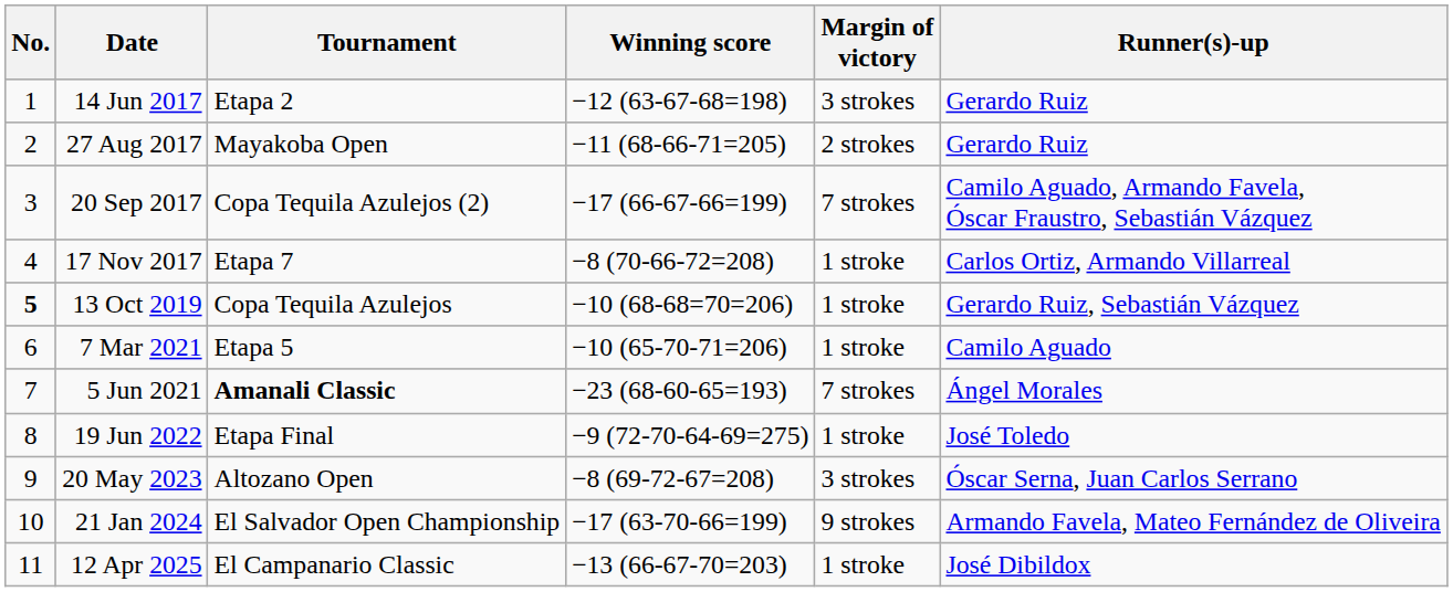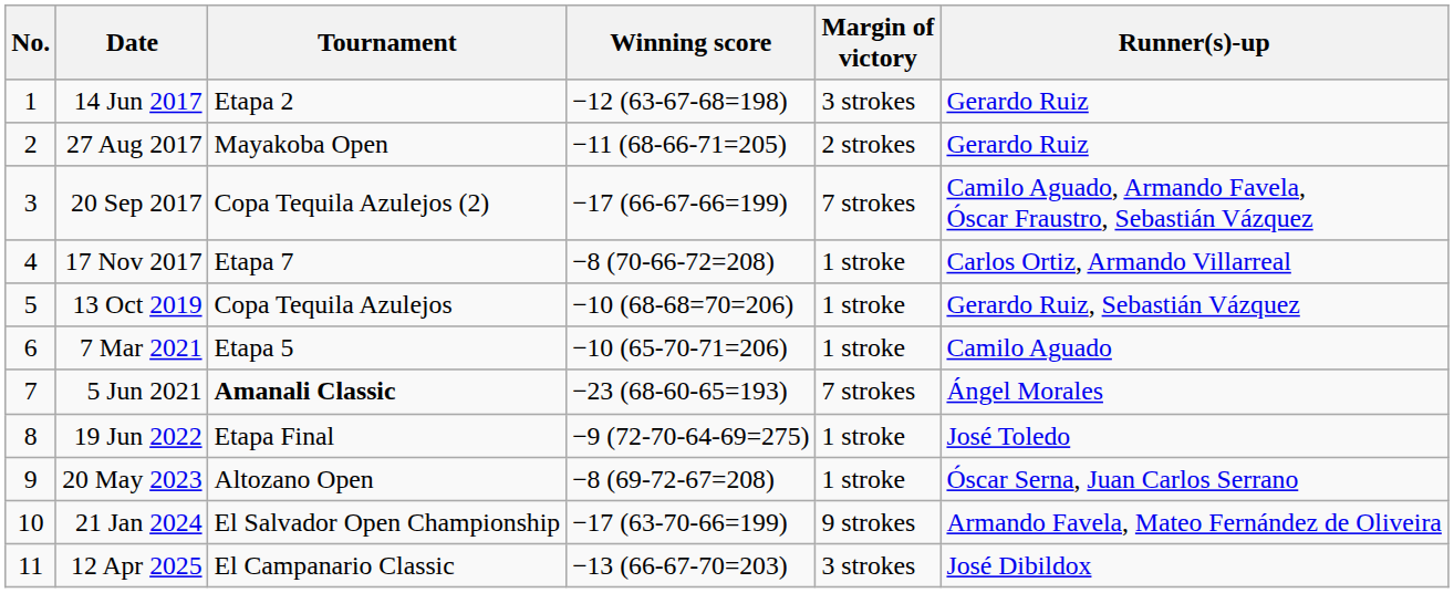 <table class="wikitable" style="font-size:95%;">
 <tr>
 <th>No.</th>
 <th>Date</th>
 <th>Tournament</th>
 <th>Winning score</th>
 <th>Margin of<br>victory</th>
 <th>Runner(s)-up</th>
 </tr>
 <tr>
 <td align=center>1</td>
 <td align=right>14 Jun <a href='#'>2017</a></td>
 <td>Etapa 2</td>
 <td>−12 (63-67-68=198)</td>
 <td>3 strokes</td>
 <td> <a href='#'>Gerardo Ruiz</a></td>
 </tr>
 <tr>
 <td align=center>2</td>
 <td align=right>27 Aug 2017</td>
 <td>Mayakoba Open</td>
 <td>−11 (68-66-71=205)</td>
 <td>2 strokes</td>
 <td> <a href='#'>Gerardo Ruiz</a></td>
 </tr>
 <tr>
 <td align=center>3</td>
 <td align=right>20 Sep 2017</td>
 <td>Copa Tequila Azulejos (2)</td>
 <td>−17 (66-67-66=199)</td>
 <td>7 strokes</td>
 <td> <a href='#'>Camilo Aguado</a>,  <a href='#'>Armando Favela</a>,<br> <a href='#'>Óscar Fraustro</a>,  <a href='#'>Sebastián Vázquez</a></td>
 </tr>
 <tr>
 <td align=center>4</td>
 <td align=right>17 Nov 2017</td>
 <td>Etapa 7</td>
 <td>−8 (70-66-72=208)</td>
 <td>1 stroke</td>
 <td> <a href='#'>Carlos Ortiz</a>,  <a href='#'>Armando Villarreal</a></td>
 </tr>
 <tr>
-<td align=center><strong>5</strong></td>
+<td align=center>5</td>
 <td align=right>13 Oct <a href='#'>2019</a></td>
 <td>Copa Tequila Azulejos</td>
 <td>−10 (68-68=70=206)</td>
 <td>1 stroke</td>
 <td> <a href='#'>Gerardo Ruiz</a>,  <a href='#'>Sebastián Vázquez</a></td>
 </tr>
 <tr>
 <td align=center>6</td>
 <td align=right>7 Mar <a href='#'>2021</a></td>
 <td>Etapa 5</td>
 <td>−10 (65-70-71=206)</td>
 <td>1 stroke</td>
 <td> <a href='#'>Camilo Aguado</a></td>
 </tr>
 <tr>
 <td align=center>7</td>
 <td align=right>5 Jun 2021</td>
 <td><strong>Amanali Classic</strong></td>
 <td>−23 (68-60-65=193)</td>
 <td>7 strokes</td>
 <td> <a href='#'>Ángel Morales</a></td>
 </tr>
 <tr>
 <td align=center>8</td>
 <td align=right>19 Jun <a href='#'>2022</a></td>
 <td>Etapa Final</td>
 <td>−9 (72-70-64-69=275)</td>
 <td>1 stroke</td>
 <td> <a href='#'>José Toledo</a></td>
 </tr>
 <tr>
 <td align=center>9</td>
 <td align=right>20 May <a href='#'>2023</a></td>
 <td>Altozano Open</td>
 <td>−8 (69-72-67=208)</td>
-<td>3 strokes</td>
+<td>1 stroke</td>
 <td> <a href='#'>Óscar Serna</a>,  <a href='#'>Juan Carlos Serrano</a></td>
 </tr>
 <tr>
 <td align=center>10</td>
 <td align=right>21 Jan <a href='#'>2024</a></td>
 <td>El Salvador Open Championship</td>
 <td>−17 (63-70-66=199)</td>
 <td>9 strokes</td>
 <td> <a href='#'>Armando Favela</a>,  <a href='#'>Mateo Fernández de Oliveira</a></td>
 </tr>
 <tr>
 <td align=center>11</td>
 <td align=right>12 Apr <a href='#'>2025</a></td>
 <td>El Campanario Classic</td>
 <td>−13 (66-67-70=203)</td>
-<td>1 stroke</td>
+<td>3 strokes</td>
 <td> <a href='#'>José Dibildox</a></td>
 </tr>
 </table>
